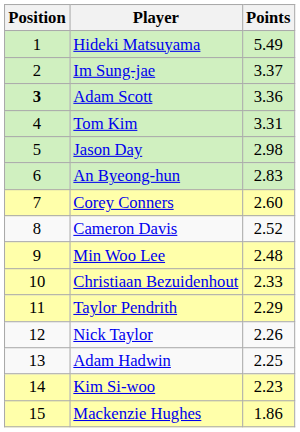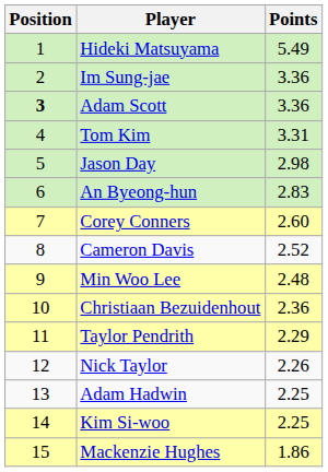 <table class=wikitable style="text-align:center">
 <tr>
 <th>Position</th>
 <th>Player</th>
 <th>Points</th>
 </tr>
 <tr style="background:#d0f0c0;">
 <td>1</td>
 <td align=left><a href='#'>Hideki Matsuyama</a></td>
 <td>5.49</td>
 </tr>
 <tr style="background:#d0f0c0;">
 <td>2</td>
 <td align=left><a href='#'>Im Sung-jae</a></td>
-<td>3.37</td>
+<td>3.36</td>
 </tr>
 <tr style="background:#d0f0c0;">
 <td><strong>3</strong></td>
 <td align=left><a href='#'>Adam Scott</a></td>
 <td>3.36</td>
 </tr>
 <tr style="background:#d0f0c0;">
 <td>4</td>
 <td align=left><a href='#'>Tom Kim</a></td>
 <td>3.31</td>
 </tr>
 <tr style="background:#d0f0c0;">
 <td>5</td>
 <td align=left><a href='#'>Jason Day</a></td>
 <td>2.98</td>
 </tr>
 <tr style="background:#d0f0c0;">
 <td>6</td>
 <td align=left><a href='#'>An Byeong-hun</a></td>
 <td>2.83</td>
 </tr>
 <tr style="background:#ffa;">
 <td>7</td>
 <td align=left><a href='#'>Corey Conners</a></td>
 <td>2.60</td>
 </tr>
 <tr>
 <td>8</td>
 <td align=left><a href='#'>Cameron Davis</a></td>
 <td>2.52</td>
 </tr>
 <tr style="background:#ffa;">
 <td>9</td>
 <td align=left><a href='#'>Min Woo Lee</a></td>
 <td>2.48</td>
 </tr>
 <tr style="background:#ffa;">
 <td>10</td>
 <td align=left><a href='#'>Christiaan Bezuidenhout</a></td>
-<td>2.33</td>
+<td>2.36</td>
 </tr>
 <tr style="background:#ffa;">
 <td>11</td>
 <td align=left><a href='#'>Taylor Pendrith</a></td>
 <td>2.29</td>
 </tr>
 <tr>
 <td>12</td>
 <td align=left><a href='#'>Nick Taylor</a></td>
 <td>2.26</td>
 </tr>
 <tr>
 <td>13</td>
 <td align=left><a href='#'>Adam Hadwin</a></td>
 <td>2.25</td>
 </tr>
 <tr style="background:#ffa;">
 <td>14</td>
 <td align=left><a href='#'>Kim Si-woo</a></td>
-<td>2.23</td>
+<td>2.25</td>
 </tr>
 <tr style="background:#ffa;">
 <td>15</td>
 <td align=left><a href='#'>Mackenzie Hughes</a></td>
 <td>1.86</td>
 </tr>
 </table>
